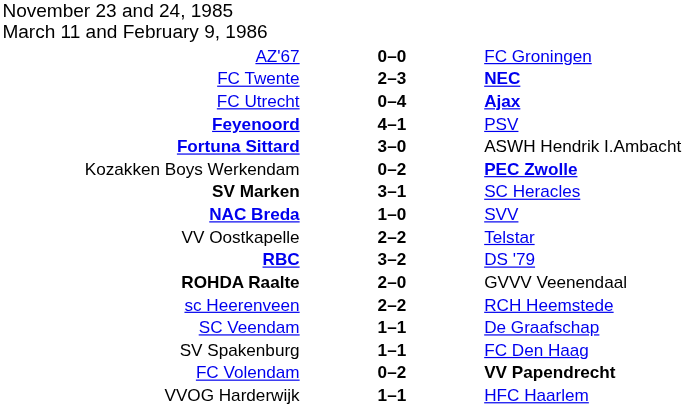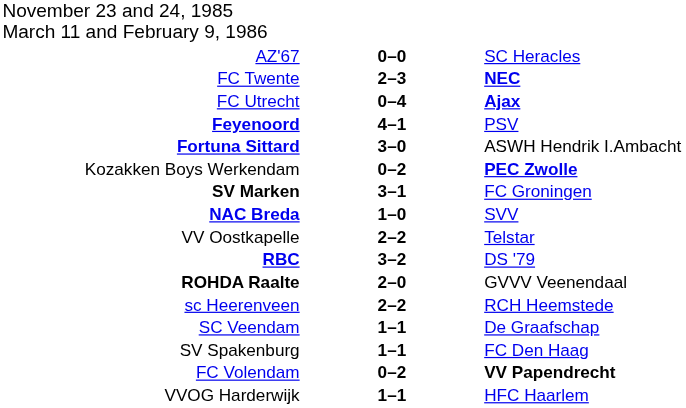 <table width=100% cellspacing=1>
 <tr>
 <th width=20%></th>
 <th width=12%></th>
 <th width=20%></th>
 <th></th>
 </tr>
 <tr>
 <td>November 23 and 24, 1985<br>March 11 and February 9, 1986</td>
 </tr>
 <tr style=font-size:90%>
 <td align=right><a href='#'>AZ'67</a></td>
 <td align=center><strong>0–0</strong></td>
-<td><a href='#'>FC Groningen</a></td>
+<td><a href='#'>SC Heracles</a></td>
 </tr>
 <tr style=font-size:90%>
 <td align=right><a href='#'>FC Twente</a></td>
 <td align=center><strong>2–3</strong></td>
 <td><strong><a href='#'>NEC</a></strong></td>
 </tr>
 <tr style=font-size:90%>
 <td align=right><a href='#'>FC Utrecht</a></td>
 <td align=center><strong>0–4</strong></td>
 <td><strong><a href='#'>Ajax</a></strong></td>
 </tr>
 <tr style=font-size:90%>
 <td align=right><strong><a href='#'>Feyenoord</a></strong></td>
 <td align=center><strong>4–1</strong></td>
 <td><a href='#'>PSV</a></td>
 </tr>
 <tr style=font-size:90%>
 <td align=right><strong><a href='#'>Fortuna Sittard</a></strong></td>
 <td align=center><strong>3–0</strong></td>
 <td>ASWH Hendrik I.Ambacht</td>
 </tr>
 <tr style=font-size:90%>
 <td align=right>Kozakken Boys Werkendam</td>
 <td align=center><strong>0–2</strong></td>
 <td><strong><a href='#'>PEC Zwolle</a></strong></td>
 </tr>
 <tr style=font-size:90%>
 <td align=right><strong>SV Marken</strong></td>
 <td align=center><strong>3–1</strong></td>
-<td><a href='#'>SC Heracles</a></td>
+<td><a href='#'>FC Groningen</a></td>
 </tr>
 <tr style=font-size:90%>
 <td align=right><strong><a href='#'>NAC Breda</a></strong></td>
 <td align=center><strong>1–0</strong></td>
 <td><a href='#'>SVV</a></td>
 </tr>
 <tr style=font-size:90%>
 <td align=right>VV Oostkapelle</td>
 <td align=center><strong>2–2</strong></td>
 <td><a href='#'>Telstar</a></td>
 </tr>
 <tr style=font-size:90%>
 <td align=right><strong><a href='#'>RBC</a></strong></td>
 <td align=center><strong>3–2</strong></td>
 <td><a href='#'>DS '79</a></td>
 </tr>
 <tr style=font-size:90%>
 <td align=right><strong>ROHDA Raalte</strong></td>
 <td align=center><strong>2–0</strong></td>
 <td>GVVV Veenendaal</td>
 </tr>
 <tr style=font-size:90%>
 <td align=right><a href='#'>sc Heerenveen</a></td>
 <td align=center><strong>2–2</strong></td>
 <td><a href='#'>RCH Heemstede</a></td>
 </tr>
 <tr style=font-size:90%>
 <td align=right><a href='#'>SC Veendam</a></td>
 <td align=center><strong>1–1</strong></td>
 <td><a href='#'>De Graafschap</a></td>
 </tr>
 <tr style=font-size:90%>
 <td align=right>SV Spakenburg</td>
 <td align=center><strong>1–1</strong></td>
 <td><a href='#'>FC Den Haag</a></td>
 </tr>
 <tr style=font-size:90%>
 <td align=right><a href='#'>FC Volendam</a></td>
 <td align=center><strong>0–2</strong></td>
 <td><strong>VV Papendrecht</strong></td>
 </tr>
 <tr style=font-size:90%>
 <td align=right>VVOG Harderwijk</td>
 <td align=center><strong>1–1</strong></td>
 <td><a href='#'>HFC Haarlem</a></td>
 </tr>
 </table>
